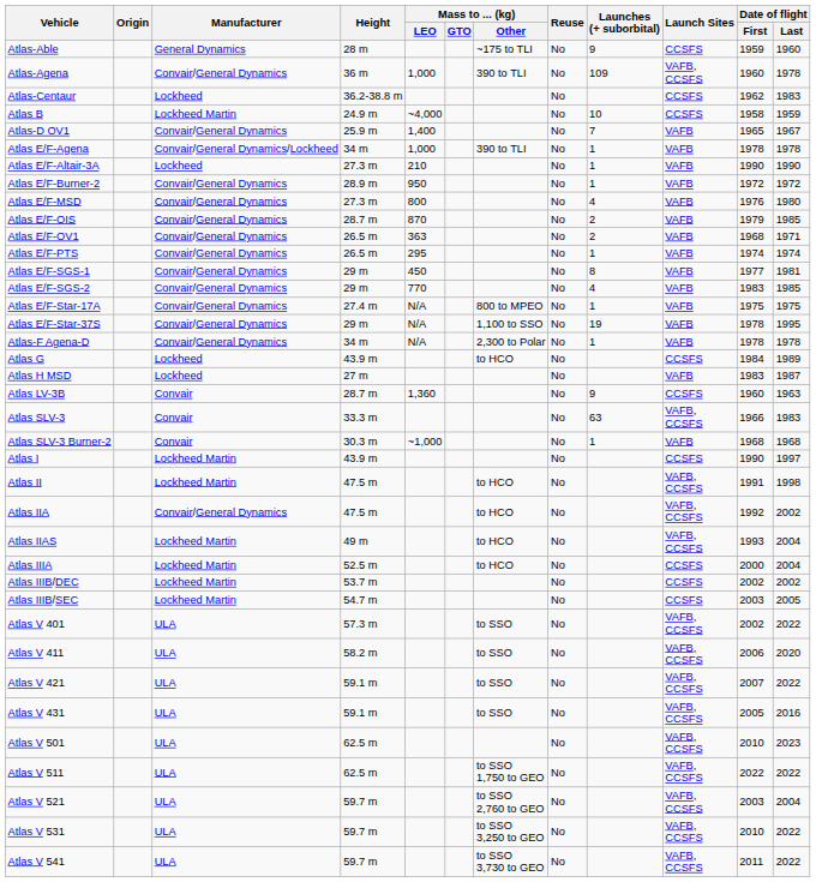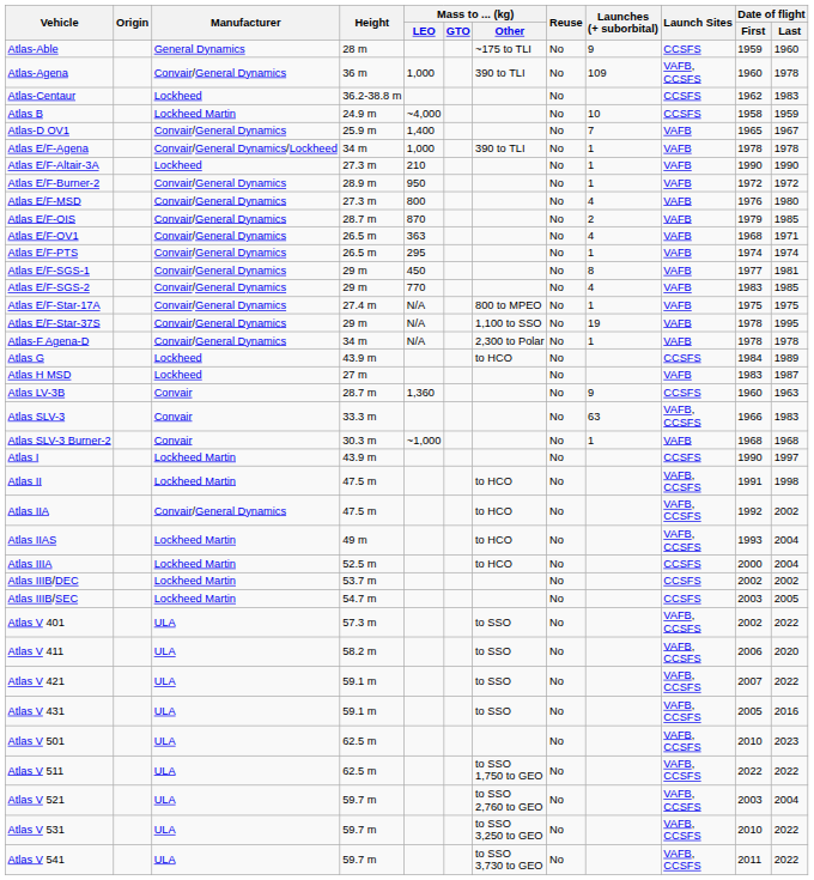 <table class="wikitable sortable sort-under sticky-header-multi" style="font-size: 85%;">
 <tr>
 <th rowspan="2">Vehicle</th>
 <th rowspan="2">Origin</th>
 <th rowspan="2">Manufacturer</th>
 <th rowspan="2">Height</th>
 <th colspan="3">Mass to ... (kg)</th>
 <th rowspan="2">Reuse</th>
 <th rowspan="2">Launches<br>(+ suborbital)</th>
 <th rowspan="2">Launch Sites</th>
 <th colspan="2">Date of flight</th>
 </tr>
 <tr>
 <th><a href='#'>LEO</a></th>
 <th><a href='#'>GTO</a></th>
 <th><a href='#'>Other</a></th>
 <th>First</th>
 <th>Last</th>
 </tr>
 <tr>
 <td><a href='#'>Atlas-Able</a></td>
 <td></td>
 <td><a href='#'>General Dynamics</a></td>
 <td>28 m</td>
 <td></td>
 <td></td>
 <td>~175 to TLI</td>
 <td>No</td>
 <td>9</td>
 <td> <a href='#'>CCSFS</a></td>
 <td>1959</td>
 <td>1960</td>
 </tr>
 <tr>
 <td><a href='#'>Atlas-Agena</a></td>
 <td></td>
 <td><a href='#'>Convair</a>/<a href='#'>General Dynamics</a></td>
 <td>36 m</td>
 <td>1,000</td>
 <td></td>
 <td>390 to TLI</td>
 <td>No</td>
 <td>109</td>
 <td><a href='#'>VAFB</a>,<br> <a href='#'>CCSFS</a></td>
 <td>1960</td>
 <td>1978</td>
 </tr>
 <tr>
 <td><a href='#'>Atlas-Centaur</a></td>
 <td></td>
 <td><a href='#'>Lockheed</a></td>
 <td>36.2-38.8 m</td>
 <td></td>
 <td></td>
 <td></td>
 <td>No</td>
 <td></td>
 <td> <a href='#'>CCSFS</a></td>
 <td>1962</td>
 <td>1983</td>
 </tr>
 <tr>
 <td><a href='#'>Atlas B</a></td>
 <td></td>
 <td><a href='#'>Lockheed Martin</a></td>
 <td>24.9 m</td>
 <td>~4,000</td>
 <td></td>
 <td></td>
 <td>No</td>
 <td>10</td>
 <td> <a href='#'>CCSFS</a></td>
 <td>1958</td>
 <td>1959</td>
 </tr>
 <tr>
 <td><a href='#'>Atlas-D OV1</a></td>
 <td></td>
 <td><a href='#'>Convair</a>/<a href='#'>General Dynamics</a></td>
 <td>25.9 m</td>
 <td>1,400</td>
 <td></td>
 <td></td>
 <td>No</td>
 <td>7</td>
 <td> <a href='#'>VAFB</a></td>
 <td>1965</td>
 <td>1967</td>
 </tr>
 <tr>
 <td><a href='#'>Atlas E/F-</a><a href='#'>Agena</a></td>
 <td></td>
 <td><a href='#'>Convair</a>/<a href='#'>General Dynamics</a>/<a href='#'>Lockheed</a></td>
 <td>34 m</td>
 <td>1,000</td>
 <td></td>
 <td>390 to TLI</td>
 <td>No</td>
 <td>1</td>
 <td> <a href='#'>VAFB</a></td>
 <td>1978</td>
 <td>1978</td>
 </tr>
 <tr>
 <td><a href='#'>Atlas E/F-</a><a href='#'>Altair-3A</a></td>
 <td></td>
 <td><a href='#'>Lockheed</a></td>
 <td>27.3 m</td>
 <td>210</td>
 <td></td>
 <td></td>
 <td>No</td>
 <td>1</td>
 <td> <a href='#'>VAFB</a></td>
 <td>1990</td>
 <td>1990</td>
 </tr>
 <tr>
 <td><a href='#'>Atlas E/F-</a><a href='#'>Burner-2</a></td>
 <td></td>
 <td><a href='#'>Convair</a>/<a href='#'>General Dynamics</a></td>
 <td>28.9 m</td>
 <td>950</td>
 <td></td>
 <td></td>
 <td>No</td>
 <td>1</td>
 <td> <a href='#'>VAFB</a></td>
 <td>1972</td>
 <td>1972</td>
 </tr>
 <tr>
 <td><a href='#'>Atlas E/F-MSD</a></td>
 <td></td>
 <td><a href='#'>Convair</a>/<a href='#'>General Dynamics</a></td>
 <td>27.3 m</td>
 <td>800</td>
 <td></td>
 <td></td>
 <td>No</td>
 <td>4</td>
 <td> <a href='#'>VAFB</a></td>
 <td>1976</td>
 <td>1980</td>
 </tr>
 <tr>
 <td><a href='#'>Atlas E/F-OIS</a></td>
 <td></td>
 <td><a href='#'>Convair</a>/<a href='#'>General Dynamics</a></td>
 <td>28.7 m</td>
 <td>870</td>
 <td></td>
 <td></td>
 <td>No</td>
 <td>2</td>
 <td> <a href='#'>VAFB</a></td>
 <td>1979</td>
 <td>1985</td>
 </tr>
 <tr>
 <td><a href='#'>Atlas E/F-</a><a href='#'>OV1</a></td>
 <td></td>
 <td><a href='#'>Convair</a>/<a href='#'>General Dynamics</a></td>
 <td>26.5 m</td>
 <td>363</td>
 <td></td>
 <td></td>
 <td>No</td>
-<td>2</td>
+<td>4</td>
 <td> <a href='#'>VAFB</a></td>
 <td>1968</td>
 <td>1971</td>
 </tr>
 <tr>
 <td><a href='#'>Atlas E/F-PTS</a></td>
 <td></td>
 <td><a href='#'>Convair</a>/<a href='#'>General Dynamics</a></td>
 <td>26.5 m</td>
 <td>295</td>
 <td></td>
 <td></td>
 <td>No</td>
 <td>1</td>
 <td> <a href='#'>VAFB</a></td>
 <td>1974</td>
 <td>1974</td>
 </tr>
 <tr>
 <td><a href='#'>Atlas E/F-SGS-1</a></td>
 <td></td>
 <td><a href='#'>Convair</a>/<a href='#'>General Dynamics</a></td>
 <td>29 m</td>
 <td>450</td>
 <td></td>
 <td></td>
 <td>No</td>
 <td>8</td>
 <td> <a href='#'>VAFB</a></td>
 <td>1977</td>
 <td>1981</td>
 </tr>
 <tr>
 <td><a href='#'>Atlas E/F-SGS-2</a></td>
 <td></td>
 <td><a href='#'>Convair</a>/<a href='#'>General Dynamics</a></td>
 <td>29 m</td>
 <td>770</td>
 <td></td>
 <td></td>
 <td>No</td>
 <td>4</td>
 <td> <a href='#'>VAFB</a></td>
 <td>1983</td>
 <td>1985</td>
 </tr>
 <tr>
 <td><a href='#'>Atlas E/F-</a><a href='#'>Star-17A</a></td>
 <td></td>
 <td><a href='#'>Convair</a>/<a href='#'>General Dynamics</a></td>
 <td>27.4 m</td>
 <td>N/A</td>
 <td></td>
 <td>800 to MPEO</td>
 <td>No</td>
 <td>1</td>
 <td> <a href='#'>VAFB</a></td>
 <td>1975</td>
 <td>1975</td>
 </tr>
 <tr>
 <td><a href='#'>Atlas E/F-</a><a href='#'>Star-37S</a></td>
 <td></td>
 <td><a href='#'>Convair</a>/<a href='#'>General Dynamics</a></td>
 <td>29 m</td>
 <td>N/A</td>
 <td></td>
 <td>1,100 to SSO</td>
 <td>No</td>
 <td>19</td>
 <td> <a href='#'>VAFB</a></td>
 <td>1978</td>
 <td>1995</td>
 </tr>
 <tr>
 <td><a href='#'>Atlas-F Agena-D</a></td>
 <td></td>
 <td><a href='#'>Convair</a>/<a href='#'>General Dynamics</a></td>
 <td>34 m</td>
 <td>N/A</td>
 <td></td>
 <td>2,300 to Polar</td>
 <td>No</td>
 <td>1</td>
 <td> <a href='#'>VAFB</a></td>
 <td>1978</td>
 <td>1978</td>
 </tr>
 <tr>
 <td><a href='#'>Atlas G</a></td>
 <td></td>
 <td><a href='#'>Lockheed</a></td>
 <td>43.9 m</td>
 <td></td>
 <td></td>
 <td> to HCO</td>
 <td>No</td>
 <td></td>
 <td> <a href='#'>CCSFS</a></td>
 <td>1984</td>
 <td>1989</td>
 </tr>
 <tr>
 <td><a href='#'>Atlas H MSD</a></td>
 <td></td>
 <td><a href='#'>Lockheed</a></td>
 <td>27 m</td>
 <td></td>
 <td></td>
 <td></td>
 <td>No</td>
 <td></td>
 <td> <a href='#'>VAFB</a></td>
 <td>1983</td>
 <td>1987</td>
 </tr>
 <tr>
 <td><a href='#'>Atlas LV-3B</a></td>
 <td></td>
 <td><a href='#'>Convair</a></td>
 <td>28.7 m</td>
 <td>1,360</td>
 <td></td>
 <td></td>
 <td>No</td>
 <td>9</td>
 <td> <a href='#'>CCSFS</a></td>
 <td>1960</td>
 <td>1963</td>
 </tr>
 <tr>
 <td><a href='#'>Atlas SLV-3</a></td>
 <td></td>
 <td><a href='#'>Convair</a></td>
 <td>33.3 m</td>
 <td></td>
 <td></td>
 <td></td>
 <td>No</td>
 <td>63</td>
 <td> <a href='#'>VAFB</a>,<br> <a href='#'>CCSFS</a></td>
 <td>1966</td>
 <td>1983</td>
 </tr>
 <tr>
 <td><a href='#'>Atlas SLV-3 Burner-2</a></td>
 <td></td>
 <td><a href='#'>Convair</a></td>
 <td>30.3 m</td>
 <td>~1,000</td>
 <td></td>
 <td></td>
 <td>No</td>
 <td>1</td>
 <td> <a href='#'>VAFB</a></td>
 <td>1968</td>
 <td>1968</td>
 </tr>
 <tr>
 <td><a href='#'>Atlas I</a></td>
 <td></td>
 <td><a href='#'>Lockheed Martin</a></td>
 <td>43.9 m</td>
 <td></td>
 <td></td>
 <td></td>
 <td>No</td>
 <td></td>
 <td> <a href='#'>CCSFS</a></td>
 <td>1990</td>
 <td>1997</td>
 </tr>
 <tr>
 <td><a href='#'>Atlas II</a></td>
 <td></td>
 <td><a href='#'>Lockheed Martin</a></td>
 <td>47.5 m</td>
 <td></td>
 <td></td>
 <td> to HCO</td>
 <td>No</td>
 <td></td>
 <td> <a href='#'>VAFB</a>,<br> <a href='#'>CCSFS</a></td>
 <td>1991</td>
 <td>1998</td>
 </tr>
 <tr>
 <td><a href='#'>Atlas IIA</a></td>
 <td></td>
 <td><a href='#'>Convair</a>/<a href='#'>General Dynamics</a></td>
 <td>47.5 m</td>
 <td></td>
 <td></td>
 <td> to HCO</td>
 <td>No</td>
 <td></td>
 <td> <a href='#'>VAFB</a>,<br> <a href='#'>CCSFS</a></td>
 <td>1992</td>
 <td>2002</td>
 </tr>
 <tr>
 <td><a href='#'>Atlas IIAS</a></td>
 <td></td>
 <td><a href='#'>Lockheed Martin</a></td>
 <td>49 m</td>
 <td></td>
 <td></td>
 <td> to HCO</td>
 <td>No</td>
 <td></td>
 <td> <a href='#'>VAFB</a>,<br> <a href='#'>CCSFS</a></td>
 <td>1993</td>
 <td>2004</td>
 </tr>
 <tr>
 <td><a href='#'>Atlas IIIA</a></td>
 <td></td>
 <td><a href='#'>Lockheed Martin</a></td>
 <td>52.5 m</td>
 <td></td>
 <td></td>
 <td> to HCO</td>
 <td>No</td>
 <td></td>
 <td> <a href='#'>CCSFS</a></td>
 <td>2000</td>
 <td>2004</td>
 </tr>
 <tr>
 <td><a href='#'>Atlas IIIB</a>/<a href='#'>DEC</a></td>
 <td></td>
 <td><a href='#'>Lockheed Martin</a></td>
 <td>53.7 m</td>
 <td></td>
 <td></td>
 <td></td>
 <td>No</td>
 <td></td>
 <td> <a href='#'>CCSFS</a></td>
 <td>2002</td>
 <td>2002</td>
 </tr>
 <tr>
 <td><a href='#'>Atlas IIIB</a>/<a href='#'>SEC</a></td>
 <td></td>
 <td><a href='#'>Lockheed Martin</a></td>
 <td>54.7 m</td>
 <td></td>
 <td></td>
 <td></td>
 <td>No</td>
 <td></td>
 <td> <a href='#'>CCSFS</a></td>
 <td>2003</td>
 <td>2005</td>
 </tr>
 <tr>
 <td><a href='#'>Atlas V</a> 401</td>
 <td></td>
 <td><a href='#'>ULA</a></td>
 <td>57.3 m</td>
 <td></td>
 <td></td>
 <td> to SSO</td>
 <td>No</td>
 <td></td>
 <td> <a href='#'>VAFB</a>,<br> <a href='#'>CCSFS</a></td>
 <td>2002</td>
 <td>2022</td>
 </tr>
 <tr>
 <td><a href='#'>Atlas V</a> 411</td>
 <td></td>
 <td><a href='#'>ULA</a></td>
 <td>58.2 m</td>
 <td></td>
 <td></td>
 <td> to SSO</td>
 <td>No</td>
 <td></td>
 <td> <a href='#'>VAFB</a>,<br> <a href='#'>CCSFS</a></td>
 <td>2006</td>
 <td>2020</td>
 </tr>
 <tr>
 <td><a href='#'>Atlas V</a> 421</td>
 <td></td>
 <td><a href='#'>ULA</a></td>
 <td>59.1 m</td>
 <td></td>
 <td></td>
 <td> to SSO</td>
 <td>No</td>
 <td></td>
 <td> <a href='#'>VAFB</a>,<br> <a href='#'>CCSFS</a></td>
 <td>2007</td>
 <td>2022</td>
 </tr>
 <tr>
 <td><a href='#'>Atlas V</a> 431</td>
 <td></td>
 <td><a href='#'>ULA</a></td>
 <td>59.1 m</td>
 <td></td>
 <td></td>
 <td> to SSO</td>
 <td>No</td>
 <td></td>
 <td> <a href='#'>VAFB</a>,<br> <a href='#'>CCSFS</a></td>
 <td>2005</td>
 <td>2016</td>
 </tr>
 <tr>
 <td><a href='#'>Atlas V</a> 501</td>
 <td></td>
 <td><a href='#'>ULA</a></td>
 <td>62.5 m</td>
 <td></td>
 <td></td>
 <td></td>
 <td>No</td>
 <td></td>
 <td> <a href='#'>VAFB</a>,<br> <a href='#'>CCSFS</a></td>
 <td>2010</td>
 <td>2023</td>
 </tr>
 <tr>
 <td><a href='#'>Atlas V</a> 511</td>
 <td></td>
 <td><a href='#'>ULA</a></td>
 <td>62.5 m</td>
 <td></td>
 <td></td>
 <td> to SSO<br>1,750 to GEO</td>
 <td>No</td>
 <td></td>
 <td> <a href='#'>VAFB</a>,<br> <a href='#'>CCSFS</a></td>
 <td>2022</td>
 <td>2022</td>
 </tr>
 <tr>
 <td><a href='#'>Atlas V</a> 521</td>
 <td></td>
 <td><a href='#'>ULA</a></td>
 <td>59.7 m</td>
 <td></td>
 <td></td>
 <td> to SSO<br>2,760 to GEO</td>
 <td>No</td>
 <td></td>
 <td> <a href='#'>VAFB</a>,<br> <a href='#'>CCSFS</a></td>
 <td>2003</td>
 <td>2004</td>
 </tr>
 <tr>
 <td><a href='#'>Atlas V</a> 531</td>
 <td></td>
 <td><a href='#'>ULA</a></td>
 <td>59.7 m</td>
 <td></td>
 <td></td>
 <td> to SSO<br>3,250 to GEO</td>
 <td>No</td>
 <td></td>
 <td> <a href='#'>VAFB</a>,<br> <a href='#'>CCSFS</a></td>
 <td>2010</td>
 <td>2022</td>
 </tr>
 <tr>
 <td><a href='#'>Atlas V</a> 541</td>
 <td></td>
 <td><a href='#'>ULA</a></td>
 <td>59.7 m</td>
 <td></td>
 <td></td>
 <td> to SSO<br>3,730 to GEO</td>
 <td>No</td>
 <td></td>
 <td> <a href='#'>VAFB</a>,<br> <a href='#'>CCSFS</a></td>
 <td>2011</td>
 <td>2022</td>
 </tr>
 </table>
